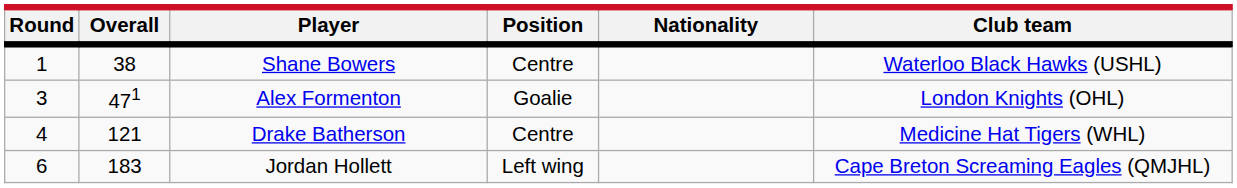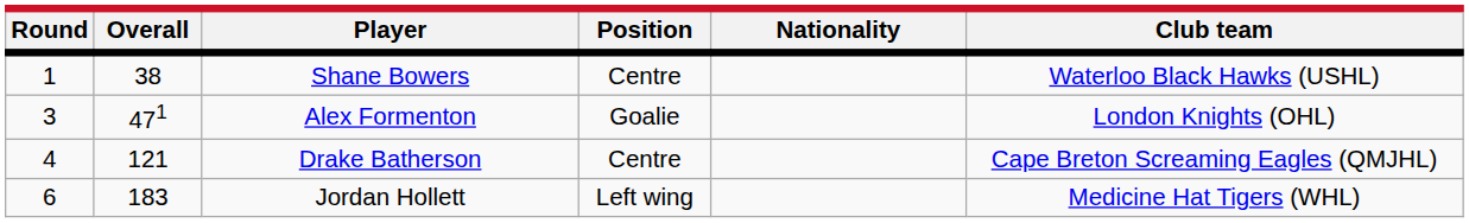 <table class="wikitable sortable" style="text-align:center">
 <tr style= "background:#FFFFFF; border-top:#CE1126 5px solid; border-bottom:#000000 5px solid;">
 <th style="width:3em">Round</th>
 <th style="width:4em">Overall</th>
 <th style="width:15em">Player</th>
 <th style="width:5em">Position</th>
 <th style="width:10em">Nationality</th>
 <th style="width:20em">Club team</th>
 </tr>
 <tr>
 <td>1</td>
 <td>38</td>
 <td><a href='#'>Shane Bowers</a></td>
 <td>Centre</td>
 <td></td>
 <td><a href='#'>Waterloo Black Hawks</a> (USHL)</td>
 </tr>
 <tr>
 <td>3</td>
 <td>47<sup>1</sup></td>
 <td><a href='#'>Alex Formenton</a></td>
 <td>Goalie</td>
 <td></td>
 <td><a href='#'>London Knights</a> (OHL)</td>
 </tr>
 <tr>
 <td>4</td>
 <td>121</td>
 <td><a href='#'>Drake Batherson</a></td>
 <td>Centre</td>
 <td></td>
-<td><a href='#'>Medicine Hat Tigers</a> (WHL)</td>
+<td><a href='#'>Cape Breton Screaming Eagles</a> (QMJHL)</td>
 </tr>
 <tr>
 <td>6</td>
 <td>183</td>
 <td>Jordan Hollett</td>
 <td>Left wing</td>
 <td></td>
-<td><a href='#'>Cape Breton Screaming Eagles</a> (QMJHL)</td>
+<td><a href='#'>Medicine Hat Tigers</a> (WHL)</td>
 </tr>
 </table>
